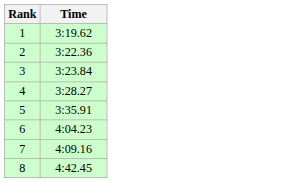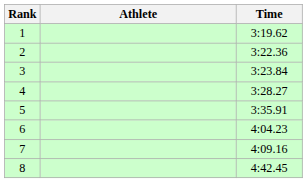 <table class=wikitable style="text-align:center">
 <tr>
 <th width=40>Rank</th>
+<th width=250>Athlete</th>
 <th width=80>Time</th>
 </tr>
 <tr bgcolor="ccffcc">
 <td>1</td>
+<td align=left></td>
 <td>3:19.62</td>
 </tr>
 <tr bgcolor="ccffcc">
 <td>2</td>
+<td align=left></td>
 <td>3:22.36</td>
 </tr>
 <tr bgcolor="ccffcc">
 <td>3</td>
+<td align=left></td>
 <td>3:23.84</td>
 </tr>
 <tr bgcolor="ccffcc">
 <td>4</td>
+<td align=left></td>
 <td>3:28.27</td>
 </tr>
 <tr bgcolor="ccffcc">
 <td>5</td>
+<td align=left></td>
 <td>3:35.91</td>
 </tr>
 <tr bgcolor="ccffcc">
 <td>6</td>
+<td align=left></td>
 <td>4:04.23</td>
 </tr>
 <tr bgcolor="ccffcc">
 <td>7</td>
+<td align=left></td>
 <td>4:09.16</td>
 </tr>
 <tr bgcolor="ccffcc">
 <td>8</td>
+<td align=left></td>
 <td>4:42.45</td>
 </tr>
 </table>
